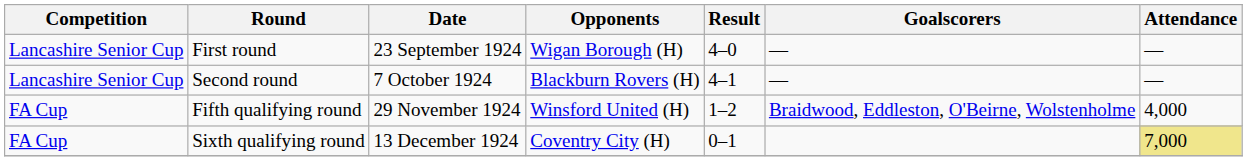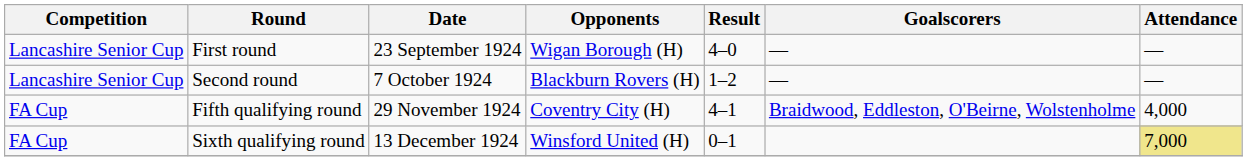 <table class="wikitable">
 <tr>
 <th>Competition</th>
 <th>Round</th>
 <th>Date</th>
 <th>Opponents</th>
 <th>Result</th>
 <th>Goalscorers</th>
 <th>Attendance</th>
 </tr>
 <tr>
 <td><a href='#'>Lancashire Senior Cup</a></td>
 <td>First round</td>
 <td>23 September 1924</td>
 <td><a href='#'>Wigan Borough</a> (H)</td>
 <td>4–0</td>
 <td>—</td>
 <td>—</td>
 </tr>
 <tr>
 <td><a href='#'>Lancashire Senior Cup</a></td>
 <td>Second round</td>
 <td>7 October 1924</td>
 <td><a href='#'>Blackburn Rovers</a> (H)</td>
-<td>4–1</td>
+<td>1–2</td>
 <td>—</td>
 <td>—</td>
 </tr>
 <tr>
 <td><a href='#'>FA Cup</a></td>
 <td>Fifth qualifying round</td>
 <td>29 November 1924</td>
-<td><a href='#'>Winsford United</a> (H)</td>
-<td>1–2</td>
+<td><a href='#'>Coventry City</a> (H)</td>
+<td>4–1</td>
 <td><a href='#'>Braidwood</a>, <a href='#'>Eddleston</a>, <a href='#'>O'Beirne</a>, <a href='#'>Wolstenholme</a></td>
 <td>4,000</td>
 </tr>
 <tr>
 <td><a href='#'>FA Cup</a></td>
 <td>Sixth qualifying round</td>
 <td>13 December 1924</td>
-<td><a href='#'>Coventry City</a> (H)</td>
+<td><a href='#'>Winsford United</a> (H)</td>
 <td>0–1</td>
 <td></td>
 <td style="background: khaki;">7,000</td>
 </tr>
 <tr>
 </tr>
 </table>
